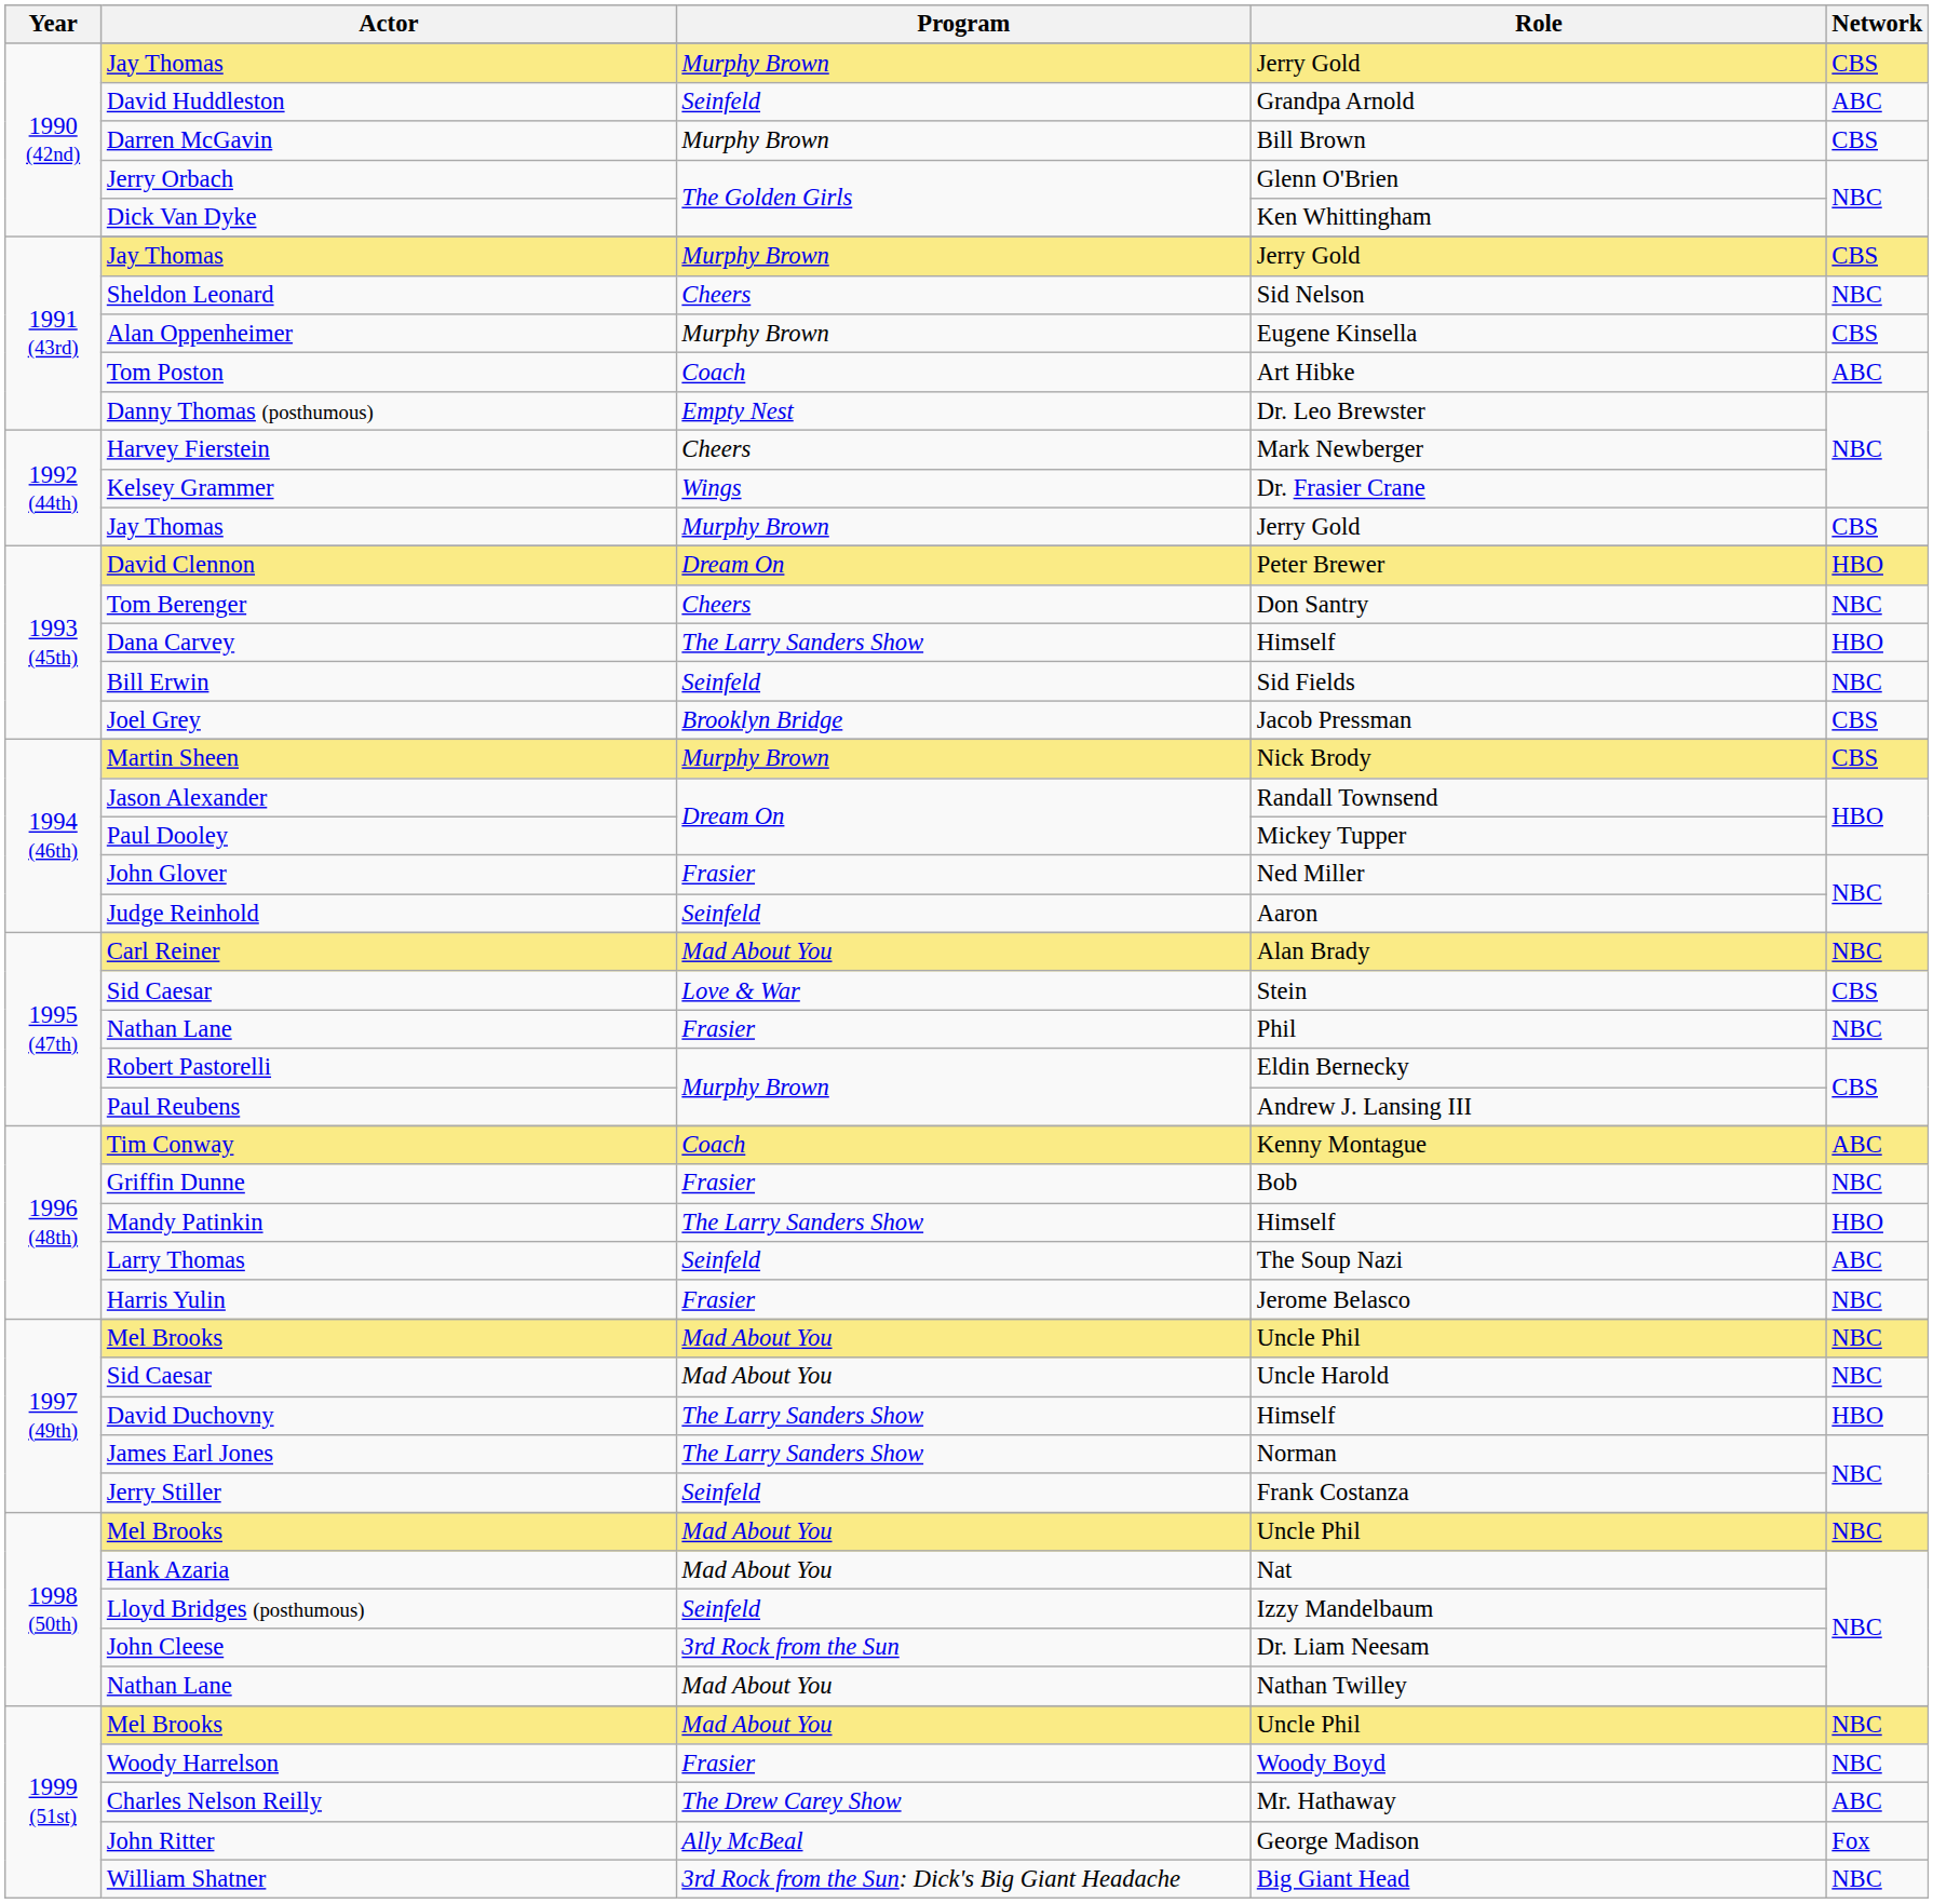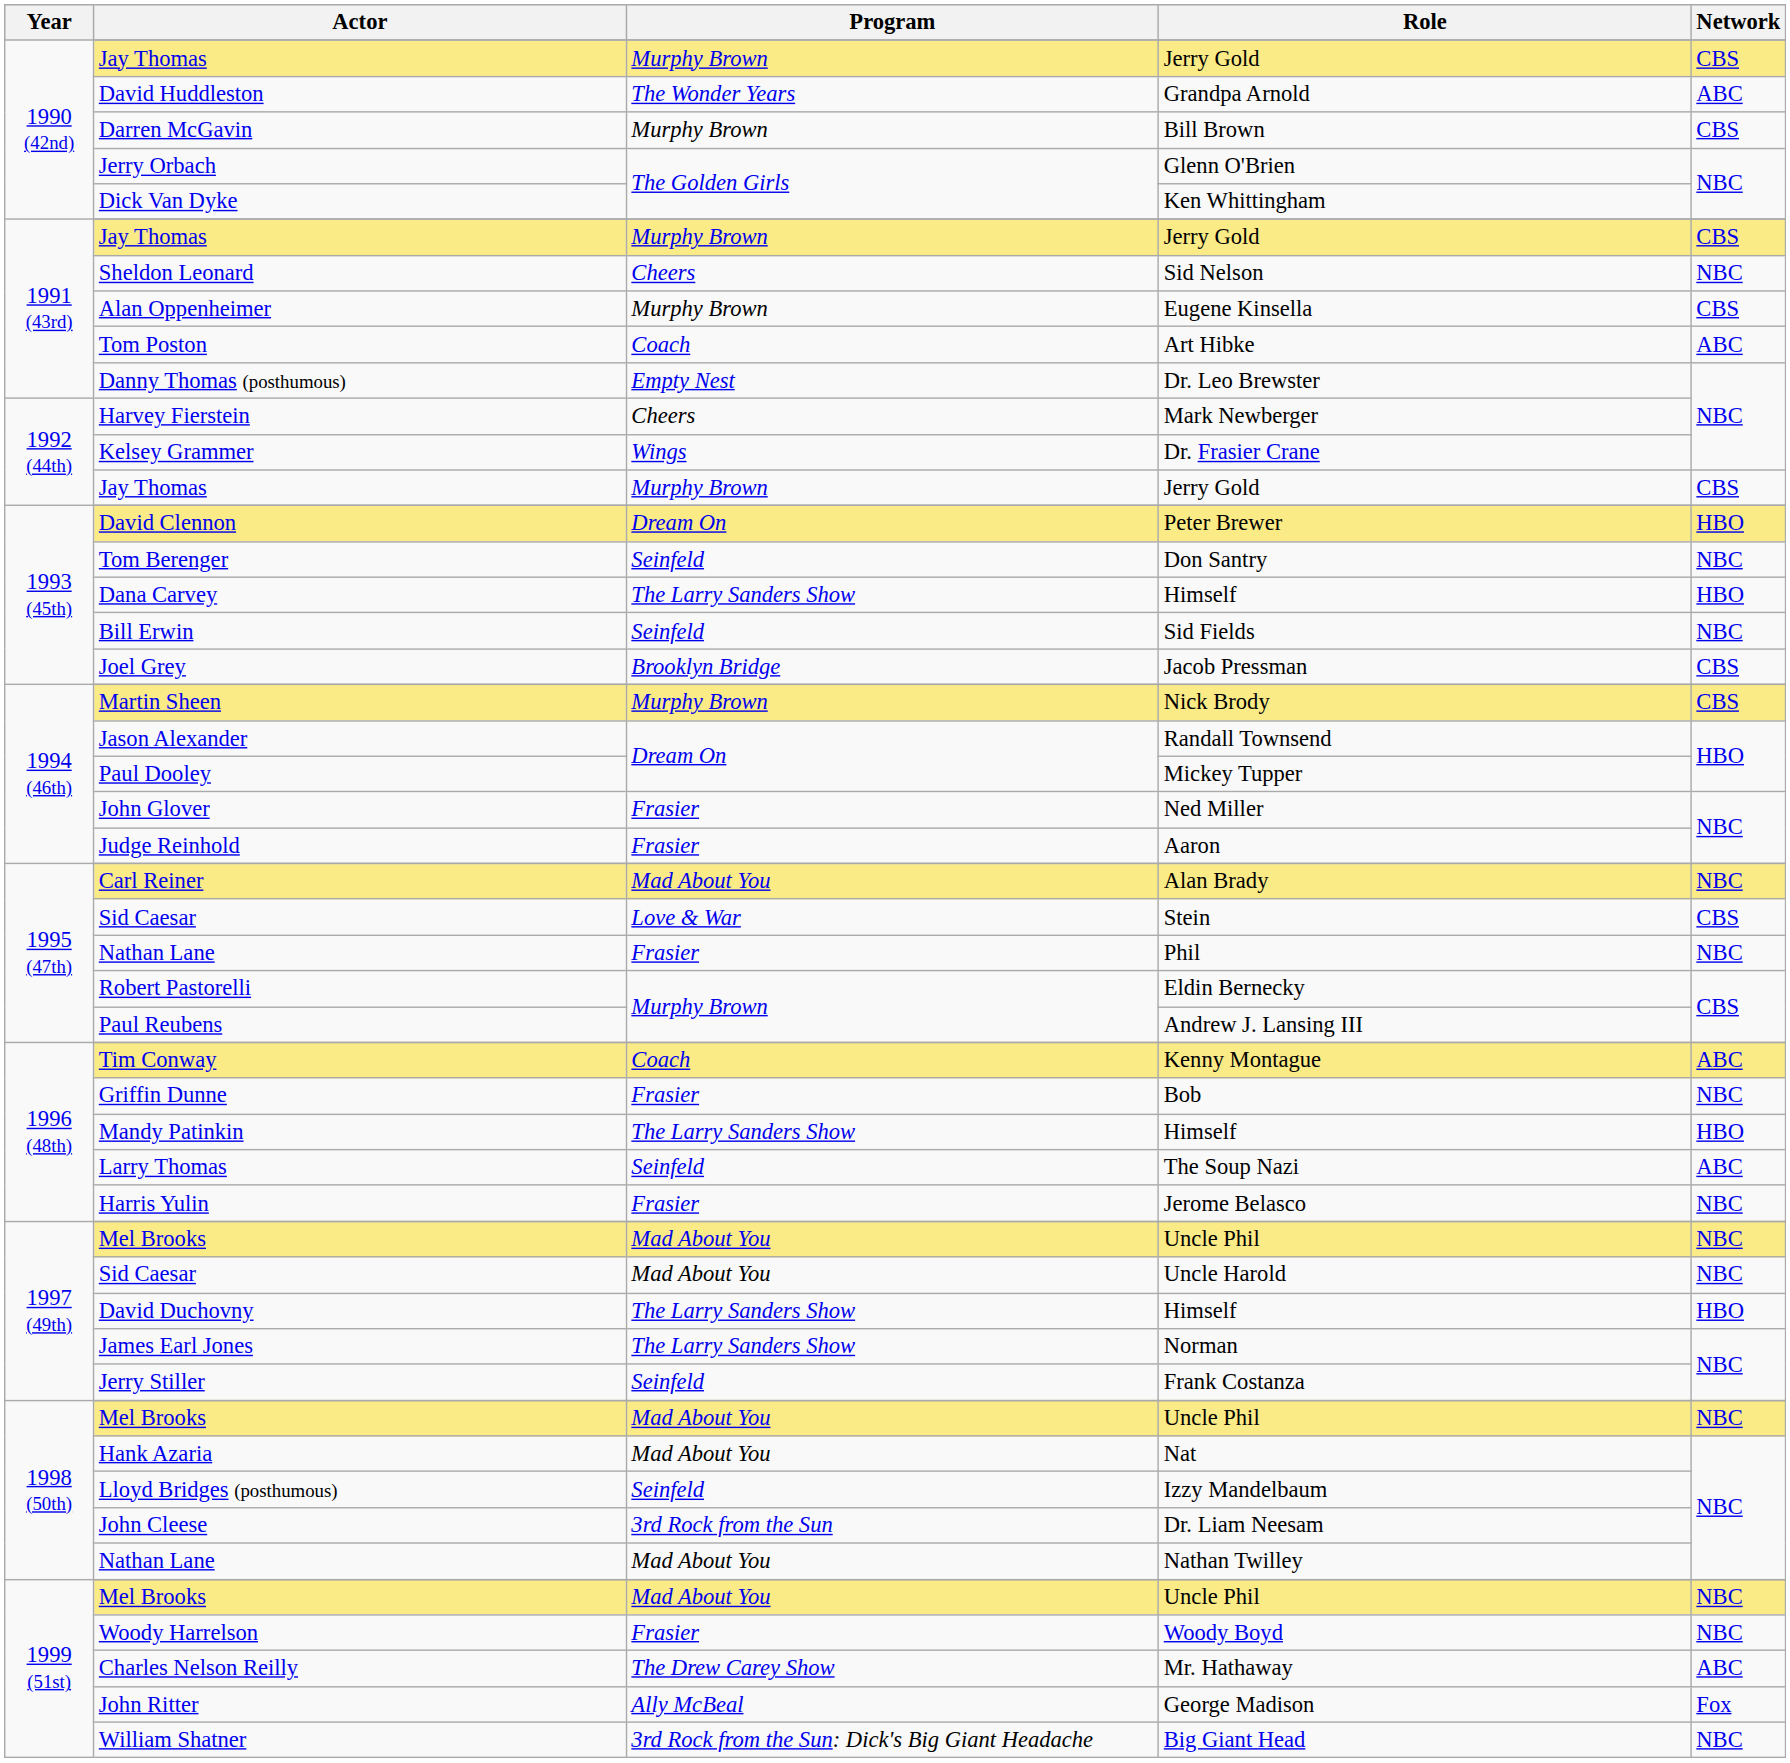 <table class="wikitable" style="width:100%">
 <tr bgcolor="#bebebe">
 <th width="5%">Year</th>
 <th width="30%">Actor</th>
 <th width="30%">Program</th>
 <th width="30%">Role</th>
 <th width="5%">Network</th>
 </tr>
 <tr>
 <td rowspan=6 style="text-align:center"><a href='#'>1990</a><br><small><a href='#'>(42nd)</a></small></td>
 </tr>
 <tr style="background:#FAEB86">
 <td><a href='#'>Jay Thomas</a></td>
 <td><em><a href='#'>Murphy Brown</a></em></td>
 <td>Jerry Gold</td>
 <td><a href='#'>CBS</a></td>
 </tr>
 <tr>
 <td><a href='#'>David Huddleston</a></td>
-<td><em><a href='#'>Seinfeld</a></em></td>
+<td><em><a href='#'>The Wonder Years</a></em></td>
 <td>Grandpa Arnold</td>
 <td><a href='#'>ABC</a></td>
 </tr>
 <tr>
 <td><a href='#'>Darren McGavin</a></td>
 <td><em>Murphy Brown</em></td>
 <td>Bill Brown</td>
 <td><a href='#'>CBS</a></td>
 </tr>
 <tr>
 <td><a href='#'>Jerry Orbach</a></td>
 <td rowspan=2><em><a href='#'>The Golden Girls</a></em></td>
 <td>Glenn O'Brien</td>
 <td rowspan=2><a href='#'>NBC</a></td>
 </tr>
 <tr>
 <td><a href='#'>Dick Van Dyke</a></td>
 <td>Ken Whittingham</td>
 </tr>
 <tr>
 <td rowspan=6 style="text-align:center"><a href='#'>1991</a><br><small><a href='#'>(43rd)</a></small></td>
 </tr>
 <tr style="background:#FAEB86">
 <td><a href='#'>Jay Thomas</a></td>
 <td><em><a href='#'>Murphy Brown</a></em></td>
 <td>Jerry Gold</td>
 <td><a href='#'>CBS</a></td>
 </tr>
 <tr>
 <td><a href='#'>Sheldon Leonard</a></td>
 <td><em><a href='#'>Cheers</a></em></td>
 <td>Sid Nelson</td>
 <td><a href='#'>NBC</a></td>
 </tr>
 <tr>
 <td><a href='#'>Alan Oppenheimer</a></td>
 <td><em>Murphy Brown</em></td>
 <td>Eugene Kinsella</td>
 <td><a href='#'>CBS</a></td>
 </tr>
 <tr>
 <td><a href='#'>Tom Poston</a></td>
 <td><em><a href='#'>Coach</a></em></td>
 <td>Art Hibke</td>
 <td><a href='#'>ABC</a></td>
 </tr>
 <tr>
 <td><a href='#'>Danny Thomas</a> <small>(posthumous)</small></td>
 <td><em><a href='#'>Empty Nest</a></em></td>
 <td>Dr. Leo Brewster</td>
 <td rowspan="3"><a href='#'>NBC</a></td>
 </tr>
 <tr>
 <td rowspan="3" style="text-align:center"><a href='#'>1992</a><br><small><a href='#'>(44th)</a></small></td>
 <td><a href='#'>Harvey Fierstein</a></td>
 <td><em>Cheers</em></td>
 <td>Mark Newberger</td>
 </tr>
 <tr>
 <td><a href='#'>Kelsey Grammer</a></td>
 <td><em><a href='#'>Wings</a></em></td>
 <td>Dr. <a href='#'>Frasier Crane</a></td>
 </tr>
 <tr>
 <td><a href='#'>Jay Thomas</a></td>
 <td><em><a href='#'>Murphy Brown</a></em></td>
 <td>Jerry Gold</td>
 <td><a href='#'>CBS</a></td>
 </tr>
 <tr>
 <td rowspan=6 style="text-align:center"><a href='#'>1993</a><br><small><a href='#'>(45th)</a></small></td>
 </tr>
 <tr style="background:#FAEB86">
 <td><a href='#'>David Clennon</a></td>
 <td><em><a href='#'>Dream On</a></em></td>
 <td>Peter Brewer</td>
 <td><a href='#'>HBO</a></td>
 </tr>
 <tr>
 <td><a href='#'>Tom Berenger</a></td>
-<td><em><a href='#'>Cheers</a></em></td>
+<td><em><a href='#'>Seinfeld</a></em></td>
 <td>Don Santry</td>
 <td><a href='#'>NBC</a></td>
 </tr>
 <tr>
 <td><a href='#'>Dana Carvey</a></td>
 <td><em><a href='#'>The Larry Sanders Show</a></em></td>
 <td>Himself</td>
 <td><a href='#'>HBO</a></td>
 </tr>
 <tr>
 <td><a href='#'>Bill Erwin</a></td>
 <td><em><a href='#'>Seinfeld</a></em></td>
 <td>Sid Fields</td>
 <td><a href='#'>NBC</a></td>
 </tr>
 <tr>
 <td><a href='#'>Joel Grey</a></td>
 <td><em><a href='#'>Brooklyn Bridge</a></em></td>
 <td>Jacob Pressman</td>
 <td><a href='#'>CBS</a></td>
 </tr>
 <tr>
 <td rowspan=6 style="text-align:center"><a href='#'>1994</a><br><small><a href='#'>(46th)</a></small></td>
 </tr>
 <tr style="background:#FAEB86">
 <td><a href='#'>Martin Sheen</a></td>
 <td><em><a href='#'>Murphy Brown</a></em></td>
 <td>Nick Brody</td>
 <td><a href='#'>CBS</a></td>
 </tr>
 <tr>
 <td><a href='#'>Jason Alexander</a></td>
 <td rowspan=2><em><a href='#'>Dream On</a></em></td>
 <td>Randall Townsend</td>
 <td rowspan=2><a href='#'>HBO</a></td>
 </tr>
 <tr>
 <td><a href='#'>Paul Dooley</a></td>
 <td>Mickey Tupper</td>
 </tr>
 <tr>
 <td><a href='#'>John Glover</a></td>
 <td><em><a href='#'>Frasier</a></em></td>
 <td>Ned Miller</td>
 <td rowspan=2><a href='#'>NBC</a></td>
 </tr>
 <tr>
 <td><a href='#'>Judge Reinhold</a></td>
-<td><em><a href='#'>Seinfeld</a></em></td>
+<td><em><a href='#'>Frasier</a></em></td>
 <td>Aaron</td>
 </tr>
 <tr>
 <td rowspan=6 style="text-align:center"><a href='#'>1995</a><br><small><a href='#'>(47th)</a></small></td>
 </tr>
 <tr style="background:#FAEB86">
 <td><a href='#'>Carl Reiner</a></td>
 <td><em><a href='#'>Mad About You</a></em></td>
 <td>Alan Brady</td>
 <td><a href='#'>NBC</a></td>
 </tr>
 <tr>
 <td><a href='#'>Sid Caesar</a></td>
 <td><em><a href='#'>Love & War</a></em></td>
 <td>Stein</td>
 <td><a href='#'>CBS</a></td>
 </tr>
 <tr>
 <td><a href='#'>Nathan Lane</a></td>
 <td><em><a href='#'>Frasier</a></em></td>
 <td>Phil</td>
 <td><a href='#'>NBC</a></td>
 </tr>
 <tr>
 <td><a href='#'>Robert Pastorelli</a></td>
 <td rowspan=2><em><a href='#'>Murphy Brown</a></em></td>
 <td>Eldin Bernecky</td>
 <td rowspan=2><a href='#'>CBS</a></td>
 </tr>
 <tr>
 <td><a href='#'>Paul Reubens</a></td>
 <td>Andrew J. Lansing III</td>
 </tr>
 <tr>
 <td rowspan=6 style="text-align:center"><a href='#'>1996</a><br><small><a href='#'>(48th)</a></small></td>
 </tr>
 <tr style="background:#FAEB86">
 <td><a href='#'>Tim Conway</a></td>
 <td><em><a href='#'>Coach</a></em></td>
 <td>Kenny Montague</td>
 <td><a href='#'>ABC</a></td>
 </tr>
 <tr>
 <td><a href='#'>Griffin Dunne</a></td>
 <td><em><a href='#'>Frasier</a></em></td>
 <td>Bob</td>
 <td><a href='#'>NBC</a></td>
 </tr>
 <tr>
 <td><a href='#'>Mandy Patinkin</a></td>
 <td><em><a href='#'>The Larry Sanders Show</a></em></td>
 <td>Himself</td>
 <td><a href='#'>HBO</a></td>
 </tr>
 <tr>
 <td><a href='#'>Larry Thomas</a></td>
 <td><em><a href='#'>Seinfeld</a></em></td>
 <td>The Soup Nazi</td>
 <td><a href='#'>ABC</a></td>
 </tr>
 <tr>
 <td><a href='#'>Harris Yulin</a></td>
 <td><em><a href='#'>Frasier</a></em></td>
 <td>Jerome Belasco</td>
 <td><a href='#'>NBC</a></td>
 </tr>
 <tr>
 <td rowspan=6 style="text-align:center"><a href='#'>1997</a><br><small><a href='#'>(49th)</a></small></td>
 </tr>
 <tr style="background:#FAEB86">
 <td><a href='#'>Mel Brooks</a></td>
 <td><em><a href='#'>Mad About You</a></em></td>
 <td>Uncle Phil</td>
 <td><a href='#'>NBC</a></td>
 </tr>
 <tr>
 <td><a href='#'>Sid Caesar</a></td>
 <td><em>Mad About You</em></td>
 <td>Uncle Harold</td>
 <td><a href='#'>NBC</a></td>
 </tr>
 <tr>
 <td><a href='#'>David Duchovny</a></td>
 <td><em><a href='#'>The Larry Sanders Show</a></em></td>
 <td>Himself</td>
 <td><a href='#'>HBO</a></td>
 </tr>
 <tr>
 <td><a href='#'>James Earl Jones</a></td>
 <td><em><a href='#'>The Larry Sanders Show</a></em></td>
 <td>Norman</td>
 <td rowspan="2"><a href='#'>NBC</a></td>
 </tr>
 <tr>
 <td><a href='#'>Jerry Stiller</a></td>
 <td><em><a href='#'>Seinfeld</a></em></td>
 <td>Frank Costanza</td>
 </tr>
 <tr>
 <td rowspan=6 style="text-align:center"><a href='#'>1998</a><br><small><a href='#'>(50th)</a></small></td>
 </tr>
 <tr style="background:#FAEB86">
 <td><a href='#'>Mel Brooks</a></td>
 <td><em><a href='#'>Mad About You</a></em></td>
 <td>Uncle Phil</td>
 <td><a href='#'>NBC</a></td>
 </tr>
 <tr>
 <td><a href='#'>Hank Azaria</a></td>
 <td><em>Mad About You</em></td>
 <td>Nat</td>
 <td rowspan=4><a href='#'>NBC</a></td>
 </tr>
 <tr>
 <td><a href='#'>Lloyd Bridges</a> <small>(posthumous)</small></td>
 <td><em><a href='#'>Seinfeld</a></em></td>
 <td>Izzy Mandelbaum</td>
 </tr>
 <tr>
 <td><a href='#'>John Cleese</a></td>
 <td><em><a href='#'>3rd Rock from the Sun</a></em></td>
 <td>Dr. Liam Neesam</td>
 </tr>
 <tr>
 <td><a href='#'>Nathan Lane</a></td>
 <td><em>Mad About You</em></td>
 <td>Nathan Twilley</td>
 </tr>
 <tr>
 <td rowspan=6 style="text-align:center"><a href='#'>1999</a><br><small><a href='#'>(51st)</a></small></td>
 </tr>
 <tr style="background:#FAEB86">
 <td><a href='#'>Mel Brooks</a></td>
 <td><em><a href='#'>Mad About You</a></em></td>
 <td>Uncle Phil</td>
 <td><a href='#'>NBC</a></td>
 </tr>
 <tr>
 <td><a href='#'>Woody Harrelson</a></td>
 <td><em><a href='#'>Frasier</a></em></td>
 <td><a href='#'>Woody Boyd</a></td>
 <td><a href='#'>NBC</a></td>
 </tr>
 <tr>
 <td><a href='#'>Charles Nelson Reilly</a></td>
 <td><em><a href='#'>The Drew Carey Show</a></em></td>
 <td>Mr. Hathaway</td>
 <td><a href='#'>ABC</a></td>
 </tr>
 <tr>
 <td><a href='#'>John Ritter</a></td>
 <td><em><a href='#'>Ally McBeal</a></em></td>
 <td>George Madison</td>
 <td><a href='#'>Fox</a></td>
 </tr>
 <tr>
 <td><a href='#'>William Shatner</a></td>
 <td><em><a href='#'>3rd Rock from the Sun</a>:  Dick's Big Giant Headache</em></td>
 <td><a href='#'>Big Giant Head</a></td>
 <td><a href='#'>NBC</a></td>
 </tr>
 </table>
